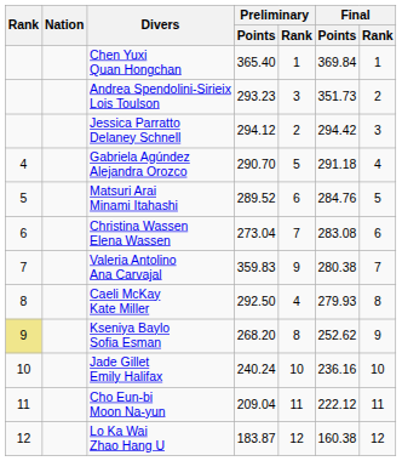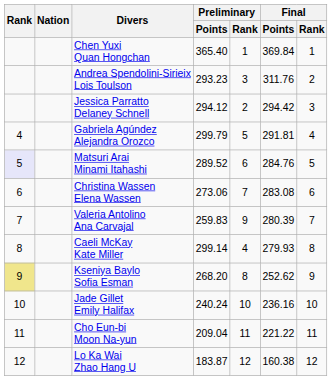 <table class="wikitable sortable" style="text-align:center">
 <tr>
 <th rowspan=2>Rank</th>
 <th rowspan=2>Nation</th>
 <th rowspan=2>Divers</th>
 <th colspan=2>Preliminary</th>
 <th colspan=2>Final</th>
 </tr>
 <tr>
 <th>Points</th>
 <th>Rank</th>
 <th>Points</th>
 <th>Rank</th>
 </tr>
 <tr>
 <td></td>
 <td align=left></td>
 <td align=left><a href='#'>Chen Yuxi</a><br><a href='#'>Quan Hongchan</a></td>
 <td>365.40</td>
 <td>1</td>
 <td>369.84</td>
 <td>1</td>
 </tr>
 <tr>
 <td></td>
 <td align=left></td>
 <td align=left><a href='#'>Andrea Spendolini-Sirieix</a><br><a href='#'>Lois Toulson</a></td>
 <td>293.23</td>
 <td>3</td>
-<td>351.73</td>
+<td>311.76</td>
 <td>2</td>
 </tr>
 <tr>
 <td></td>
 <td align=left></td>
 <td align=left><a href='#'>Jessica Parratto</a><br><a href='#'>Delaney Schnell</a></td>
 <td>294.12</td>
 <td>2</td>
 <td>294.42</td>
 <td>3</td>
 </tr>
 <tr>
 <td>4</td>
 <td align=left></td>
 <td align=left><a href='#'>Gabriela Agúndez</a><br><a href='#'>Alejandra Orozco</a></td>
-<td>290.70</td>
+<td>299.79</td>
 <td>5</td>
-<td>291.18</td>
+<td>291.81</td>
 <td>4</td>
 </tr>
 <tr>
-<td>5</td>
+<td style="background: lavender;">5</td>
 <td align=left></td>
 <td align=left><a href='#'>Matsuri Arai</a><br><a href='#'>Minami Itahashi</a></td>
 <td>289.52</td>
 <td>6</td>
 <td>284.76</td>
 <td>5</td>
 </tr>
 <tr>
 <td>6</td>
 <td align=left></td>
 <td align=left><a href='#'>Christina Wassen</a><br><a href='#'>Elena Wassen</a></td>
-<td>273.04</td>
+<td>273.06</td>
 <td>7</td>
 <td>283.08</td>
 <td>6</td>
 </tr>
 <tr>
 <td>7</td>
 <td align=left></td>
 <td align=left><a href='#'>Valeria Antolino</a><br><a href='#'>Ana Carvajal</a></td>
-<td>359.83</td>
+<td>259.83</td>
 <td>9</td>
-<td>280.38</td>
+<td>280.39</td>
 <td>7</td>
 </tr>
 <tr>
 <td>8</td>
 <td align=left></td>
 <td align=left><a href='#'>Caeli McKay</a><br><a href='#'>Kate Miller</a></td>
-<td>292.50</td>
+<td>299.14</td>
 <td>4</td>
 <td>279.93</td>
 <td>8</td>
 </tr>
 <tr>
 <td style="background: khaki;">9</td>
 <td align=left></td>
 <td align=left><a href='#'>Kseniya Baylo</a><br><a href='#'>Sofia Esman</a></td>
 <td>268.20</td>
 <td>8</td>
 <td>252.62</td>
 <td>9</td>
 </tr>
 <tr>
 <td>10</td>
 <td align=left></td>
 <td align=left><a href='#'>Jade Gillet</a><br><a href='#'>Emily Halifax</a></td>
 <td>240.24</td>
 <td>10</td>
 <td>236.16</td>
 <td>10</td>
 </tr>
 <tr>
 <td>11</td>
 <td align=left></td>
 <td align=left><a href='#'>Cho Eun-bi</a><br><a href='#'>Moon Na-yun</a></td>
 <td>209.04</td>
 <td>11</td>
-<td>222.12</td>
+<td>221.22</td>
 <td>11</td>
 </tr>
 <tr>
 <td>12</td>
 <td align=left></td>
 <td align=left><a href='#'>Lo Ka Wai</a><br><a href='#'>Zhao Hang U</a></td>
 <td>183.87</td>
 <td>12</td>
 <td>160.38</td>
 <td>12</td>
 </tr>
 </table>
